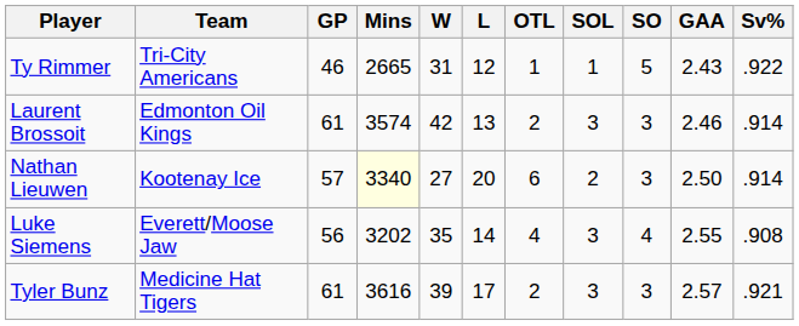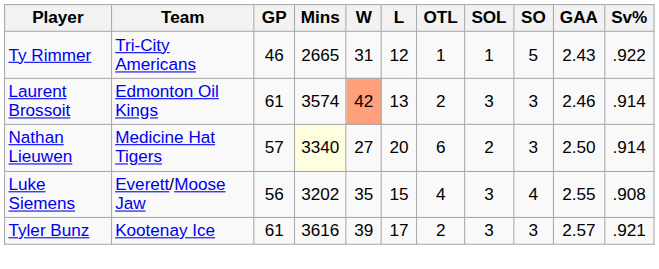 <table class="wikitable sortable" style="text-align: center">
 <tr>
 <td class="unsortable" align=center bgcolor=#F2F2F2 style="width: 15em"><strong>Player</strong></td>
 <th style="width: 15em">Team</th>
 <th style="width:  4em">GP</th>
 <th style="width:  4em">Mins</th>
 <th style="width:  4em">W</th>
 <th style="width:  4em">L</th>
 <th style="width:  4em">OTL</th>
 <th style="width:  4em">SOL</th>
 <th style="width:  4em">SO</th>
 <th style="width:  4em">GAA</th>
 <th style="width:  4em">Sv%</th>
 </tr>
 <tr>
 <td align=left><a href='#'>Ty Rimmer</a></td>
 <td align=left><a href='#'>Tri-City Americans</a></td>
 <td>46</td>
 <td>2665</td>
 <td>31</td>
 <td>12</td>
 <td>1</td>
 <td>1</td>
 <td>5</td>
 <td>2.43</td>
 <td>.922</td>
 </tr>
 <tr>
 <td align=left><a href='#'>Laurent Brossoit</a></td>
 <td align=left><a href='#'>Edmonton Oil Kings</a></td>
 <td>61</td>
 <td>3574</td>
-<td>42</td>
+<td style="background: lightsalmon;">42</td>
 <td>13</td>
 <td>2</td>
 <td>3</td>
 <td>3</td>
 <td>2.46</td>
 <td>.914</td>
 </tr>
 <tr>
 <td align=left><a href='#'>Nathan Lieuwen</a></td>
-<td align=left><a href='#'>Kootenay Ice</a></td>
+<td align=left><a href='#'>Medicine Hat Tigers</a></td>
 <td>57</td>
 <td style="background: lightyellow;">3340</td>
 <td>27</td>
 <td>20</td>
 <td>6</td>
 <td>2</td>
 <td>3</td>
 <td>2.50</td>
 <td>.914</td>
 </tr>
 <tr>
 <td align=left><a href='#'>Luke Siemens</a></td>
 <td align=left><a href='#'>Everett</a>/<a href='#'>Moose Jaw</a></td>
 <td>56</td>
 <td>3202</td>
 <td>35</td>
-<td>14</td>
+<td>15</td>
 <td>4</td>
 <td>3</td>
 <td>4</td>
 <td>2.55</td>
 <td>.908</td>
 </tr>
 <tr>
 <td align=left><a href='#'>Tyler Bunz</a></td>
-<td align=left><a href='#'>Medicine Hat Tigers</a></td>
+<td align=left><a href='#'>Kootenay Ice</a></td>
 <td>61</td>
 <td>3616</td>
 <td>39</td>
 <td>17</td>
 <td>2</td>
 <td>3</td>
 <td>3</td>
 <td>2.57</td>
 <td>.921</td>
 </tr>
 </table>
